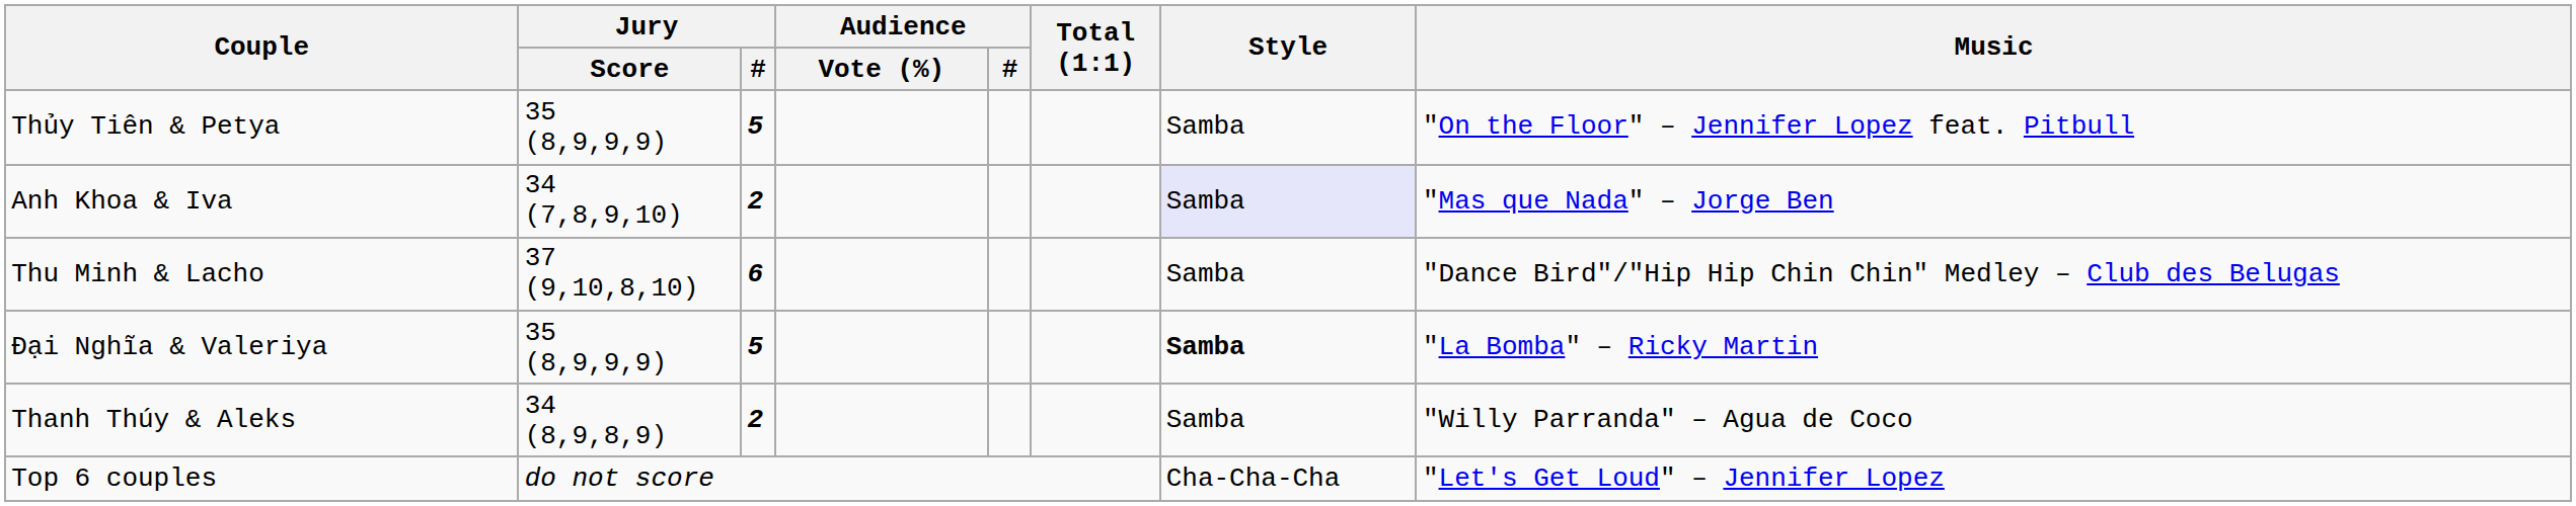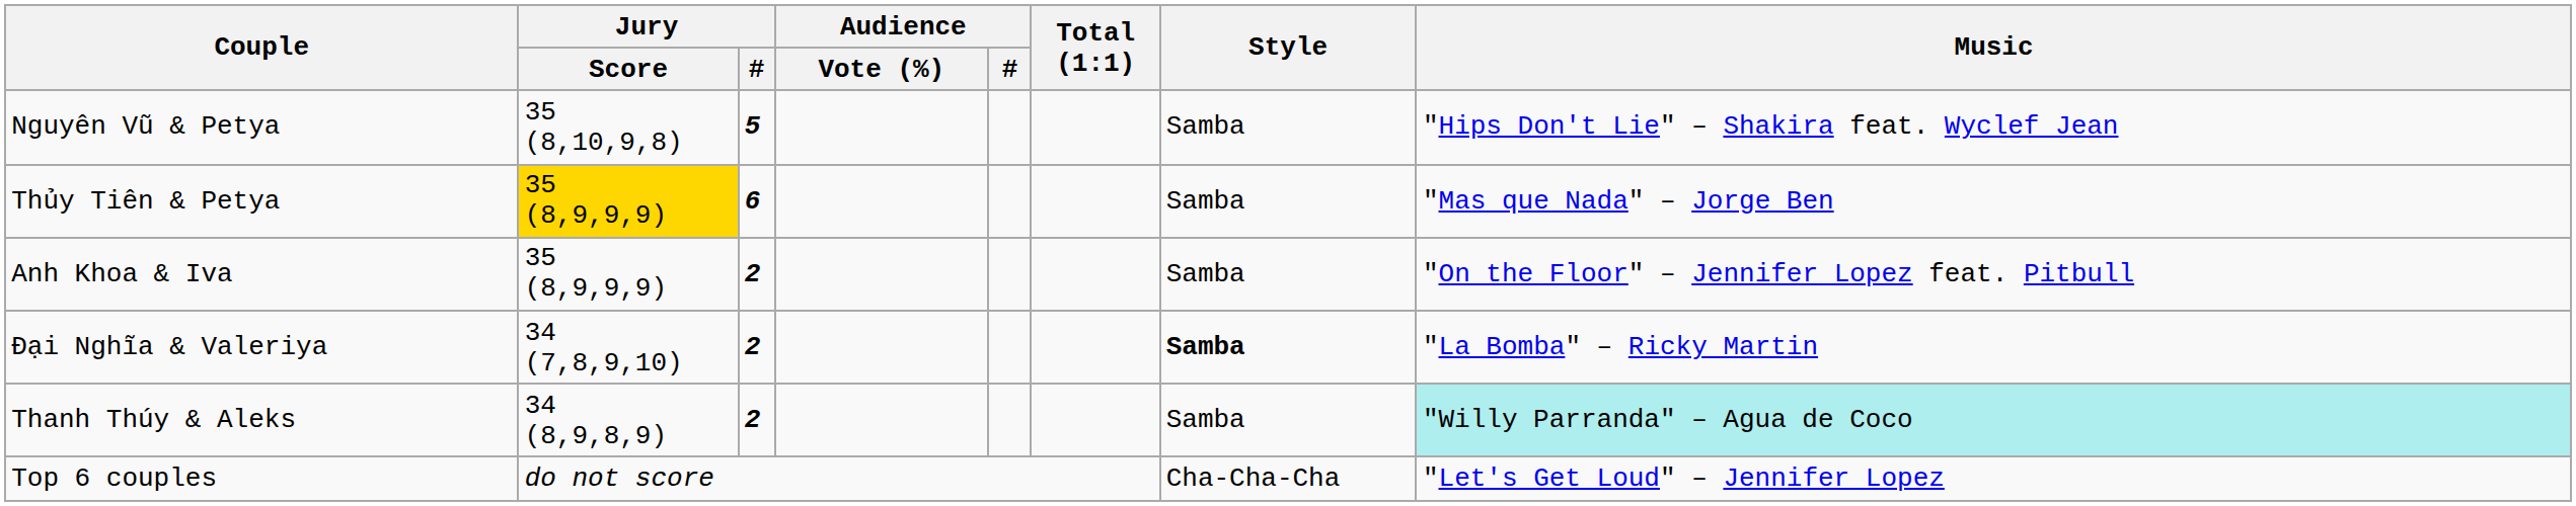 <table class="wikitable" style="width:80%;">
 <tr>
 <th rowspan=2 style="width:20%;">Couple</th>
 <th colspan=2 style="width:10%;">Jury</th>
 <th colspan=2 style="width:10%;">Audience</th>
 <th rowspan=2 style="width:5%;">Total<br> (1:1)</th>
 <th rowspan=2 style="width:10%;">Style</th>
 <th rowspan=2 style="width:45%;">Music</th>
 </tr>
 <tr>
 <th>Score</th>
 <th>#</th>
 <th>Vote (%)</th>
 <th>#</th>
 </tr>
 <tr>
+<td>Nguyên Vũ & Petya</td>
+<td>35<br> (8,10,9,8)</td>
+<td><strong><em>5</em></strong></td>
+<td></td>
+<td></td>
+<td><strong><em></em></strong></td>
+<td>Samba</td>
+<td>"<a href='#'>Hips Don't Lie</a>" – <a href='#'>Shakira</a> feat. <a href='#'>Wyclef Jean</a></td>
+</tr>
+<tr>
 <td>Thủy Tiên & Petya</td>
+<td style="background: gold;">35<br> (8,9,9,9)</td>
+<td><strong><em>6</em></strong></td>
+<td></td>
+<td></td>
+<td><strong><em></em></strong></td>
+<td>Samba</td>
+<td>"<a href='#'>Mas que Nada</a>" – <a href='#'>Jorge Ben</a></td>
+</tr>
+<tr>
+<td>Anh Khoa & Iva</td>
 <td>35<br> (8,9,9,9)</td>
-<td><strong><em>5</em></strong></td>
+<td><strong><em>2</em></strong></td>
 <td></td>
 <td></td>
 <td><strong><em></em></strong></td>
 <td>Samba</td>
 <td>"<a href='#'>On the Floor</a>" – <a href='#'>Jennifer Lopez</a> feat. <a href='#'>Pitbull</a></td>
 </tr>
 <tr>
-<td>Anh Khoa & Iva</td>
+<td>Đại Nghĩa & Valeriya</td>
 <td>34<br> (7,8,9,10)</td>
 <td><strong><em>2</em></strong></td>
-<td></td>
-<td></td>
-<td><strong><em></em></strong></td>
-<td style="background: lavender;">Samba</td>
-<td>"<a href='#'>Mas que Nada</a>" – <a href='#'>Jorge Ben</a></td>
-</tr>
-<tr>
-<td>Thu Minh & Lacho</td>
-<td>37<br> (9,10,8,10)</td>
-<td><strong><em>6</em></strong></td>
-<td></td>
-<td></td>
-<td><strong><em></em></strong></td>
-<td>Samba</td>
-<td>"Dance Bird"/"Hip Hip Chin Chin" Medley – <a href='#'>Club des Belugas</a></td>
-</tr>
-<tr>
-<td>Đại Nghĩa & Valeriya</td>
-<td>35<br> (8,9,9,9)</td>
-<td><strong><em>5</em></strong></td>
 <td></td>
 <td></td>
 <td><strong><em></em></strong></td>
 <td><strong>Samba</strong></td>
 <td>"<a href='#'>La Bomba</a>" – <a href='#'>Ricky Martin</a></td>
 </tr>
 <tr>
 <td>Thanh Thúy & Aleks</td>
 <td>34<br> (8,9,8,9)</td>
 <td><strong><em>2</em></strong></td>
 <td></td>
 <td></td>
 <td><strong><em></em></strong></td>
 <td>Samba</td>
-<td>"Willy Parranda" – Agua de Coco</td>
+<td style="background: paleturquoise;">"Willy Parranda" – Agua de Coco</td>
 </tr>
 <tr>
 <td>Top 6 couples</td>
 <td colspan=5><em>do not score</em></td>
 <td>Cha-Cha-Cha</td>
 <td>"<a href='#'>Let's Get Loud</a>" – <a href='#'>Jennifer Lopez</a></td>
 </tr>
 <tr>
 </tr>
 </table>
